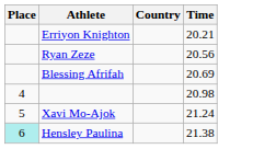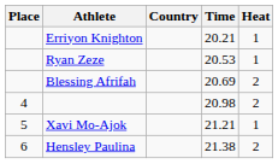 <table class="wikitable">
 <tr>
 <th>Place</th>
 <th>Athlete</th>
 <th>Country</th>
 <th>Time</th>
+<th>Heat</th>
 </tr>
 <tr>
 <td align=center></td>
 <td><a href='#'>Erriyon Knighton</a></td>
 <td></td>
 <td>20.21</td>
+<td align=center>1</td>
 </tr>
 <tr>
 <td align=center></td>
 <td><a href='#'>Ryan Zeze</a></td>
 <td></td>
-<td>20.56</td>
+<td>20.53</td>
+<td align=center>1</td>
 </tr>
 <tr>
 <td align=center></td>
 <td><a href='#'>Blessing Afrifah</a></td>
 <td></td>
 <td>20.69</td>
+<td align=center>2</td>
 </tr>
 <tr>
 <td align=center>4</td>
 <td></td>
 <td></td>
 <td>20.98</td>
+<td align=center>2</td>
 </tr>
 <tr>
 <td align=center>5</td>
 <td><a href='#'>Xavi Mo-Ajok</a></td>
 <td></td>
-<td>21.24</td>
+<td>21.21</td>
+<td align=center>1</td>
 </tr>
 <tr>
-<td align=center style="background: paleturquoise;">6</td>
+<td align=center>6</td>
 <td><a href='#'>Hensley Paulina</a></td>
 <td></td>
 <td>21.38</td>
+<td align=center>2</td>
 </tr>
 </table>
